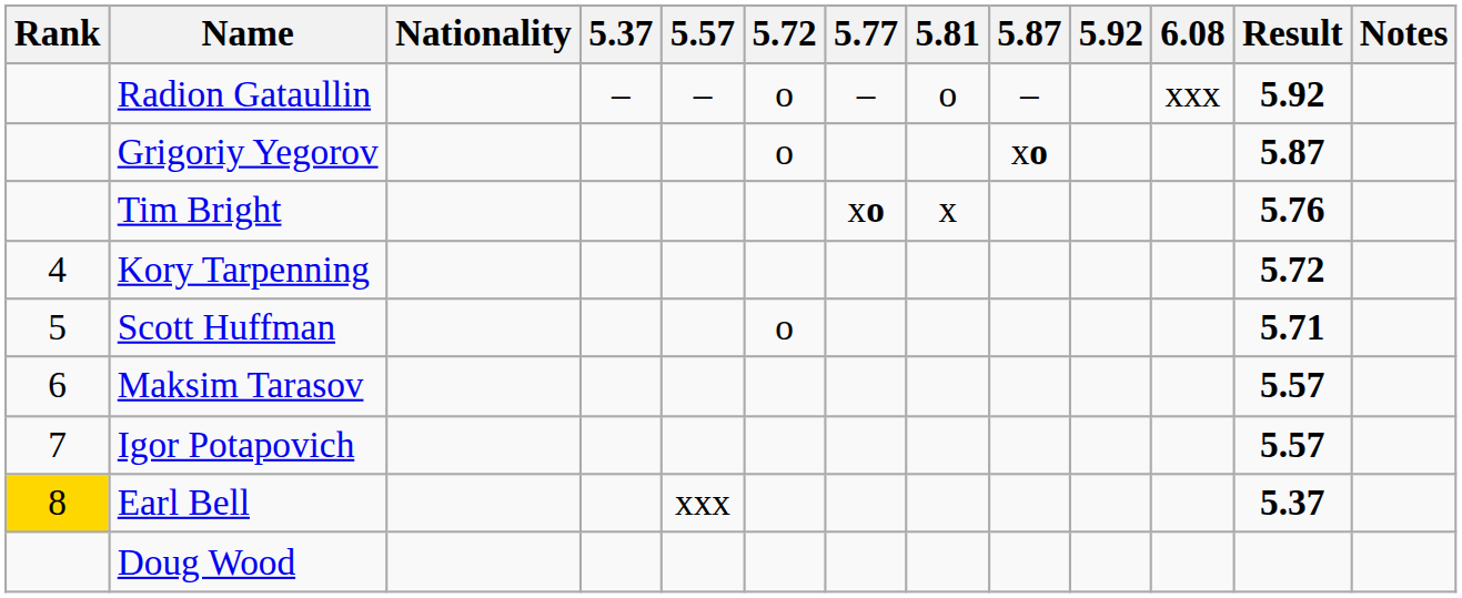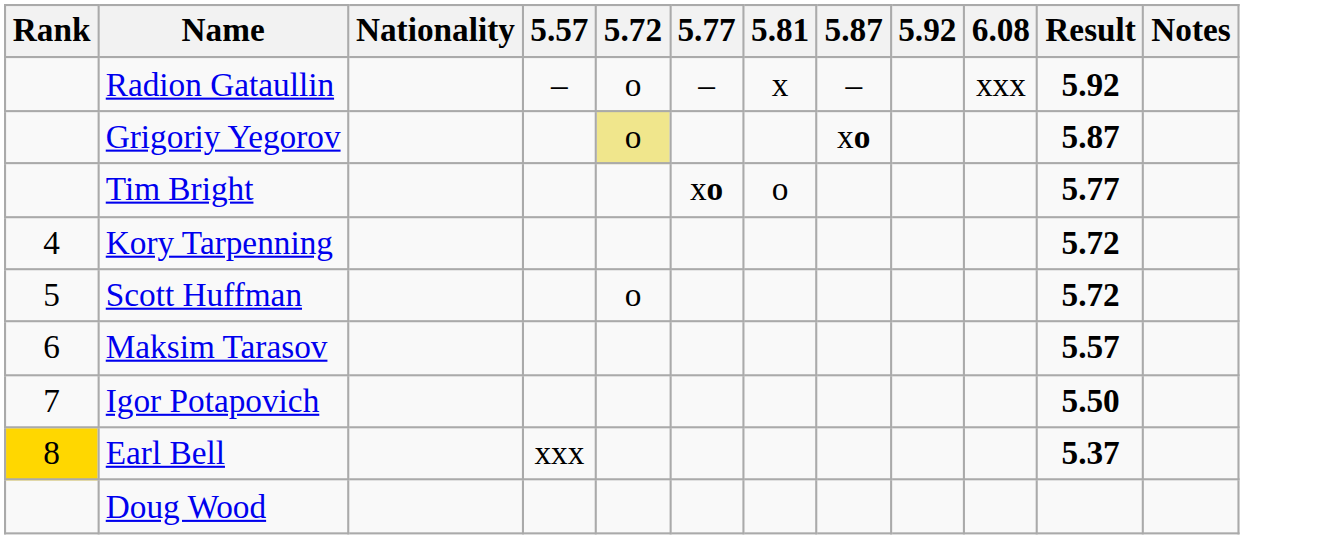 <table class="wikitable sortable" style="text-align:center">
 <tr>
 <th>Rank</th>
 <th>Name</th>
 <th>Nationality</th>
-<th>5.37</th>
 <th>5.57</th>
 <th>5.72</th>
 <th>5.77</th>
 <th>5.81</th>
 <th>5.87</th>
 <th>5.92</th>
 <th>6.08</th>
 <th>Result</th>
 <th>Notes</th>
 </tr>
 <tr>
 <td></td>
 <td align=left><a href='#'>Radion Gataullin</a></td>
 <td align=left></td>
 <td>–</td>
-<td>–</td>
 <td>o</td>
 <td>–</td>
-<td>o</td>
+<td>x</td>
 <td>–</td>
 <td></td>
 <td>xxx</td>
 <td><strong>5.92</strong></td>
 <td></td>
 </tr>
 <tr>
 <td></td>
 <td align=left><a href='#'>Grigoriy Yegorov</a></td>
 <td align=left></td>
 <td></td>
-<td></td>
-<td>o</td>
+<td style="background: khaki;">o</td>
 <td></td>
 <td></td>
 <td>x<strong>o</strong></td>
 <td></td>
 <td></td>
 <td><strong>5.87</strong></td>
 <td></td>
 </tr>
 <tr>
 <td></td>
 <td align=left><a href='#'>Tim Bright</a></td>
 <td align=left></td>
 <td></td>
 <td></td>
-<td></td>
 <td>x<strong>o</strong></td>
-<td>x</td>
+<td>o</td>
 <td></td>
 <td></td>
 <td></td>
-<td><strong>5.76</strong></td>
+<td><strong>5.77</strong></td>
 <td></td>
 </tr>
 <tr>
 <td>4</td>
 <td align=left><a href='#'>Kory Tarpenning</a></td>
 <td align=left></td>
-<td></td>
 <td></td>
 <td></td>
 <td></td>
 <td></td>
 <td></td>
 <td></td>
 <td></td>
 <td><strong>5.72</strong></td>
 <td></td>
 </tr>
 <tr>
 <td>5</td>
 <td align=left><a href='#'>Scott Huffman</a></td>
 <td align=left></td>
 <td></td>
-<td></td>
 <td>o</td>
 <td></td>
 <td></td>
 <td></td>
 <td></td>
 <td></td>
-<td><strong>5.71</strong></td>
+<td><strong>5.72</strong></td>
 <td></td>
 </tr>
 <tr>
 <td>6</td>
 <td align=left><a href='#'>Maksim Tarasov</a></td>
 <td align=left></td>
-<td></td>
 <td></td>
 <td></td>
 <td></td>
 <td></td>
 <td></td>
 <td></td>
 <td></td>
 <td><strong>5.57</strong></td>
 <td></td>
 </tr>
 <tr>
 <td>7</td>
 <td align=left><a href='#'>Igor Potapovich</a></td>
 <td align=left></td>
 <td></td>
 <td></td>
 <td></td>
 <td></td>
 <td></td>
 <td></td>
 <td></td>
-<td></td>
-<td><strong>5.57</strong></td>
+<td><strong>5.50</strong></td>
 <td></td>
 </tr>
 <tr>
 <td style="background: gold;">8</td>
 <td align=left><a href='#'>Earl Bell</a></td>
 <td align=left></td>
-<td></td>
 <td>xxx</td>
 <td></td>
 <td></td>
 <td></td>
 <td></td>
 <td></td>
 <td></td>
 <td><strong>5.37</strong></td>
 <td></td>
 </tr>
 <tr>
 <td></td>
 <td align=left><a href='#'>Doug Wood</a></td>
 <td align=left></td>
 <td></td>
 <td></td>
 <td></td>
 <td></td>
 <td></td>
 <td></td>
 <td></td>
-<td></td>
 <td><strong></strong></td>
 <td></td>
 </tr>
 </table>
